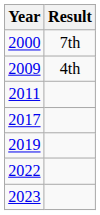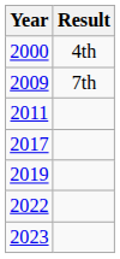 <table class="wikitable" style="text-align:center">
 <tr>
 <th>Year</th>
 <th>Result</th>
 </tr>
 <tr>
 <td><a href='#'>2000</a></td>
-<td>7th</td>
+<td>4th</td>
 </tr>
 <tr>
 <td><a href='#'>2009</a></td>
-<td>4th</td>
+<td>7th</td>
 </tr>
 <tr>
 <td><a href='#'>2011</a></td>
 <td></td>
 </tr>
 <tr>
 <td><a href='#'>2017</a></td>
 <td></td>
 </tr>
 <tr>
 <td><a href='#'>2019</a></td>
 <td></td>
 </tr>
 <tr>
 <td><a href='#'>2022</a></td>
 <td></td>
 </tr>
 <tr>
 <td><a href='#'>2023</a></td>
 <td></td>
 </tr>
 </table>
